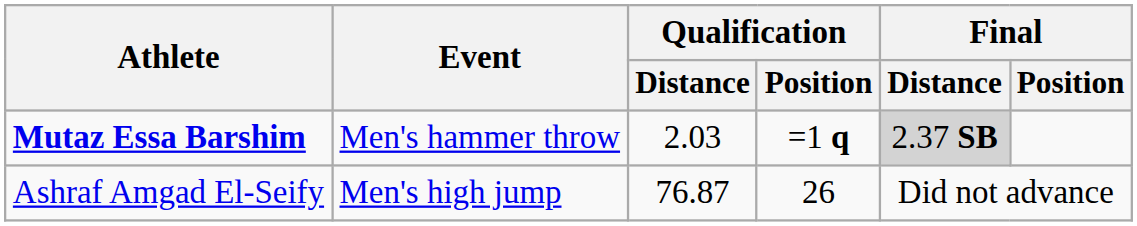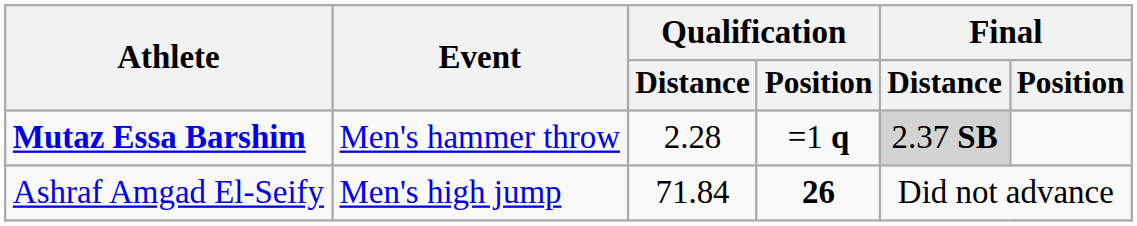 <table class=wikitable style="font-size:90%">
 <tr>
 <th rowspan="2">Athlete</th>
 <th rowspan="2">Event</th>
 <th colspan="2">Qualification</th>
 <th colspan="2">Final</th>
 </tr>
 <tr style="font-size:95%">
 <th>Distance</th>
 <th>Position</th>
 <th>Distance</th>
 <th>Position</th>
 </tr>
 <tr align=center>
 <td align=left><strong><a href='#'>Mutaz Essa Barshim</a></strong></td>
 <td align=left><a href='#'>Men's hammer throw</a></td>
-<td>2.03</td>
+<td>2.28</td>
 <td>=1 <strong>q</strong></td>
 <td style="background: lightgrey;">2.37 <strong>SB</strong></td>
 <td></td>
 </tr>
 <tr align=center>
 <td align=left><a href='#'>Ashraf Amgad El-Seify</a></td>
 <td align=left><a href='#'>Men's high jump</a></td>
-<td>76.87</td>
-<td>26</td>
+<td>71.84</td>
+<td><strong>26</strong></td>
 <td colspan="2">Did not advance</td>
 </tr>
 </table>
